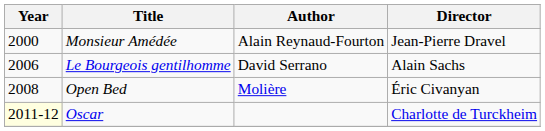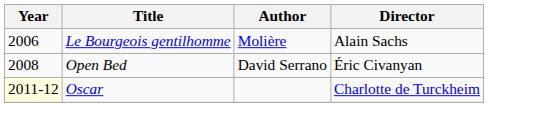 <table class="wikitable">
 <tr>
 <th>Year</th>
 <th>Title</th>
 <th>Author</th>
 <th>Director</th>
 </tr>
 <tr>
-<td>2000</td>
-<td><em>Monsieur Amédée</em></td>
-<td>Alain Reynaud-Fourton</td>
-<td>Jean-Pierre Dravel</td>
-</tr>
-<tr>
 <td>2006</td>
 <td><em><a href='#'>Le Bourgeois gentilhomme</a></em></td>
-<td>David Serrano</td>
+<td><a href='#'>Molière</a></td>
 <td>Alain Sachs</td>
 </tr>
 <tr>
 <td>2008</td>
 <td><em>Open Bed</em></td>
-<td><a href='#'>Molière</a></td>
+<td>David Serrano</td>
 <td>Éric Civanyan</td>
 </tr>
 <tr>
 <td style="background: lightyellow;">2011-12</td>
 <td><em><a href='#'>Oscar</a></em></td>
 <td></td>
 <td><a href='#'>Charlotte de Turckheim</a></td>
 </tr>
 <tr>
 </tr>
 </table>
